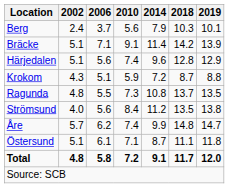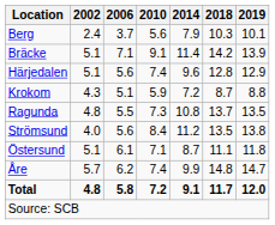 <table class="wikitable sortable" style=text-align:right>
 <tr>
 <th>Location</th>
 <th>2002</th>
 <th>2006</th>
 <th>2010</th>
 <th>2014</th>
 <th>2018</th>
 <th>2019</th>
 </tr>
 <tr>
 <td align=left><a href='#'>Berg</a></td>
 <td>2.4</td>
 <td>3.7</td>
 <td>5.6</td>
 <td>7.9</td>
 <td>10.3</td>
 <td>10.1</td>
 </tr>
 <tr>
 <td align=left><a href='#'>Bräcke</a></td>
 <td>5.1</td>
 <td>7.1</td>
 <td>9.1</td>
 <td>11.4</td>
 <td>14.2</td>
 <td>13.9</td>
 </tr>
 <tr>
 <td align=left><a href='#'>Härjedalen</a></td>
 <td>5.1</td>
 <td>5.6</td>
 <td>7.4</td>
 <td>9.6</td>
 <td>12.8</td>
 <td>12.9</td>
 </tr>
 <tr>
 <td align=left><a href='#'>Krokom</a></td>
 <td>4.3</td>
 <td>5.1</td>
 <td>5.9</td>
 <td>7.2</td>
 <td>8.7</td>
 <td>8.8</td>
 </tr>
 <tr>
 <td align=left><a href='#'>Ragunda</a></td>
 <td>4.8</td>
 <td>5.5</td>
 <td>7.3</td>
 <td>10.8</td>
 <td>13.7</td>
 <td>13.5</td>
 </tr>
 <tr>
 <td align=left><a href='#'>Strömsund</a></td>
 <td>4.0</td>
 <td>5.6</td>
 <td>8.4</td>
 <td>11.2</td>
 <td>13.5</td>
 <td>13.8</td>
 </tr>
 <tr>
+<td align=left><a href='#'>Östersund</a></td>
+<td>5.1</td>
+<td>6.1</td>
+<td>7.1</td>
+<td>8.7</td>
+<td>11.1</td>
+<td>11.8</td>
+</tr>
+<tr>
 <td align=left><a href='#'>Åre</a></td>
 <td>5.7</td>
 <td>6.2</td>
 <td>7.4</td>
 <td>9.9</td>
 <td>14.8</td>
 <td>14.7</td>
-</tr>
-<tr>
-<td align=left><a href='#'>Östersund</a></td>
-<td>5.1</td>
-<td>6.1</td>
-<td>7.1</td>
-<td>8.7</td>
-<td>11.1</td>
-<td>11.8</td>
 </tr>
 <tr>
 <td align=left><strong>Total</strong></td>
 <td><strong>4.8</strong></td>
 <td><strong>5.8</strong></td>
 <td><strong>7.2</strong></td>
 <td><strong>9.1</strong></td>
 <td><strong>11.7</strong></td>
 <td><strong>12.0</strong></td>
 </tr>
 <tr>
 <td align=left colspan=7>Source: SCB </td>
 </tr>
 </table>
